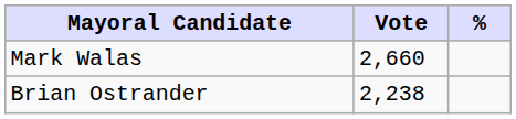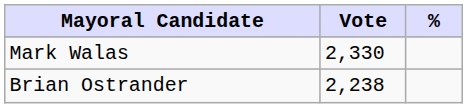 <table class="wikitable">
 <tr>
 <th style="background:#ddf; width:200px;">Mayoral Candidate </th>
 <th style="background:#ddf; width:50px;">Vote</th>
 <th style="background:#ddf; width:30px;">%</th>
 </tr>
 <tr>
 <td>Mark Walas</td>
-<td>2,660</td>
+<td>2,330</td>
 <td></td>
 </tr>
 <tr>
 <td>Brian Ostrander</td>
 <td>2,238</td>
 <td></td>
 </tr>
 </table>
